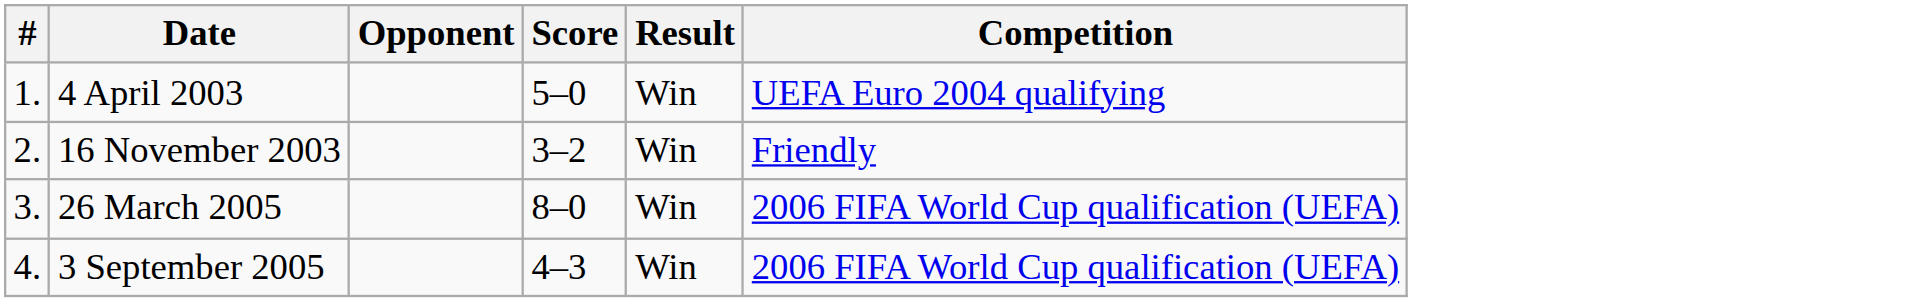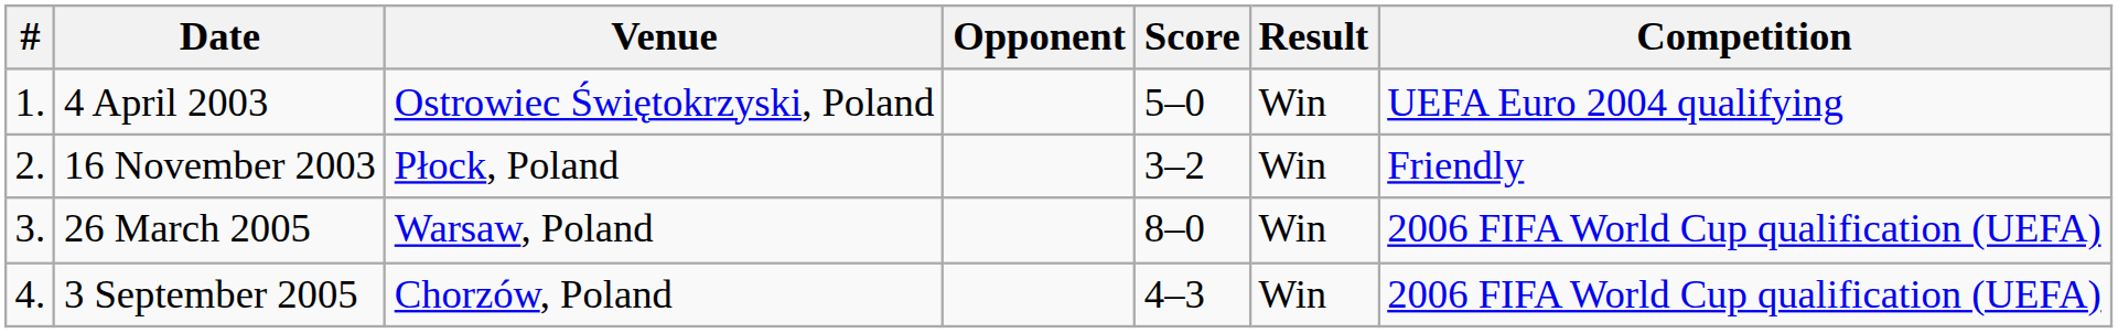 <table class="wikitable">
 <tr>
 <th>#</th>
 <th>Date</th>
+<th>Venue</th>
 <th>Opponent</th>
 <th>Score</th>
 <th>Result</th>
 <th>Competition</th>
 </tr>
 <tr>
 <td>1.</td>
 <td>4 April 2003</td>
+<td><a href='#'>Ostrowiec Świętokrzyski</a>, Poland</td>
 <td></td>
 <td>5–0</td>
 <td>Win</td>
 <td><a href='#'>UEFA Euro 2004 qualifying</a></td>
 </tr>
 <tr>
 <td>2.</td>
 <td>16 November 2003</td>
+<td><a href='#'>Płock</a>, Poland</td>
 <td></td>
 <td>3–2</td>
 <td>Win</td>
 <td><a href='#'>Friendly</a></td>
 </tr>
 <tr>
 <td>3.</td>
 <td>26 March 2005</td>
+<td><a href='#'>Warsaw</a>, Poland</td>
 <td></td>
 <td>8–0</td>
 <td>Win</td>
 <td><a href='#'>2006 FIFA World Cup qualification (UEFA)</a></td>
 </tr>
 <tr>
 <td>4.</td>
 <td>3 September 2005</td>
+<td><a href='#'>Chorzów</a>, Poland</td>
 <td></td>
 <td>4–3</td>
 <td>Win</td>
 <td><a href='#'>2006 FIFA World Cup qualification (UEFA)</a></td>
 </tr>
 </table>
